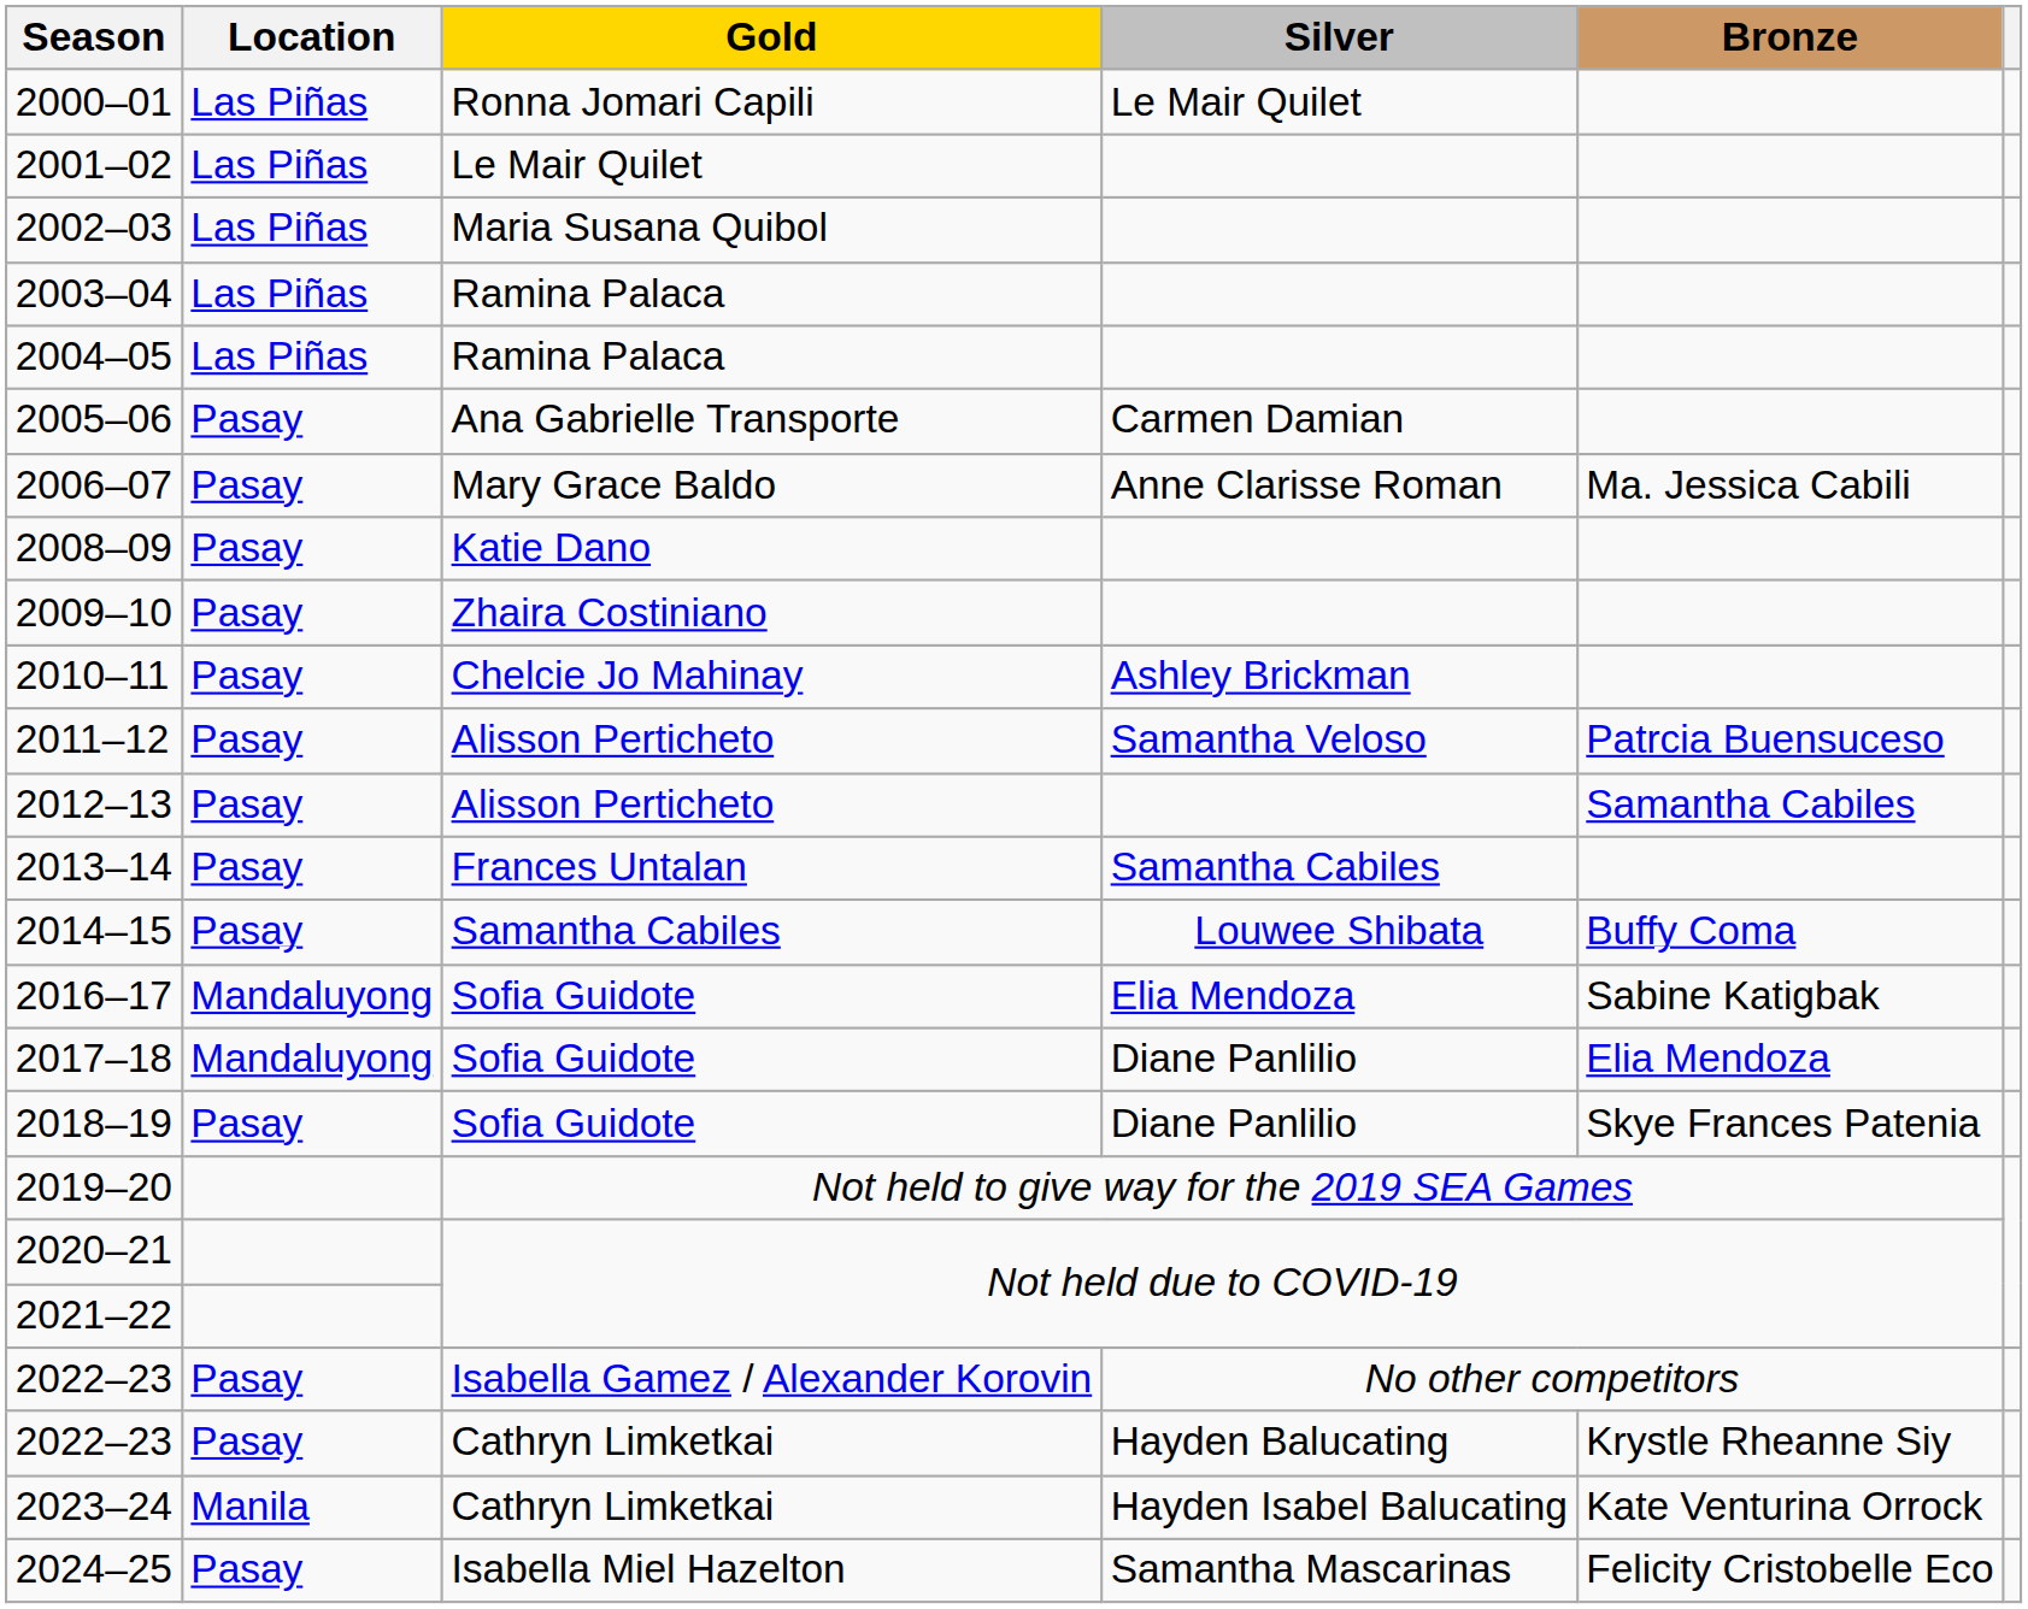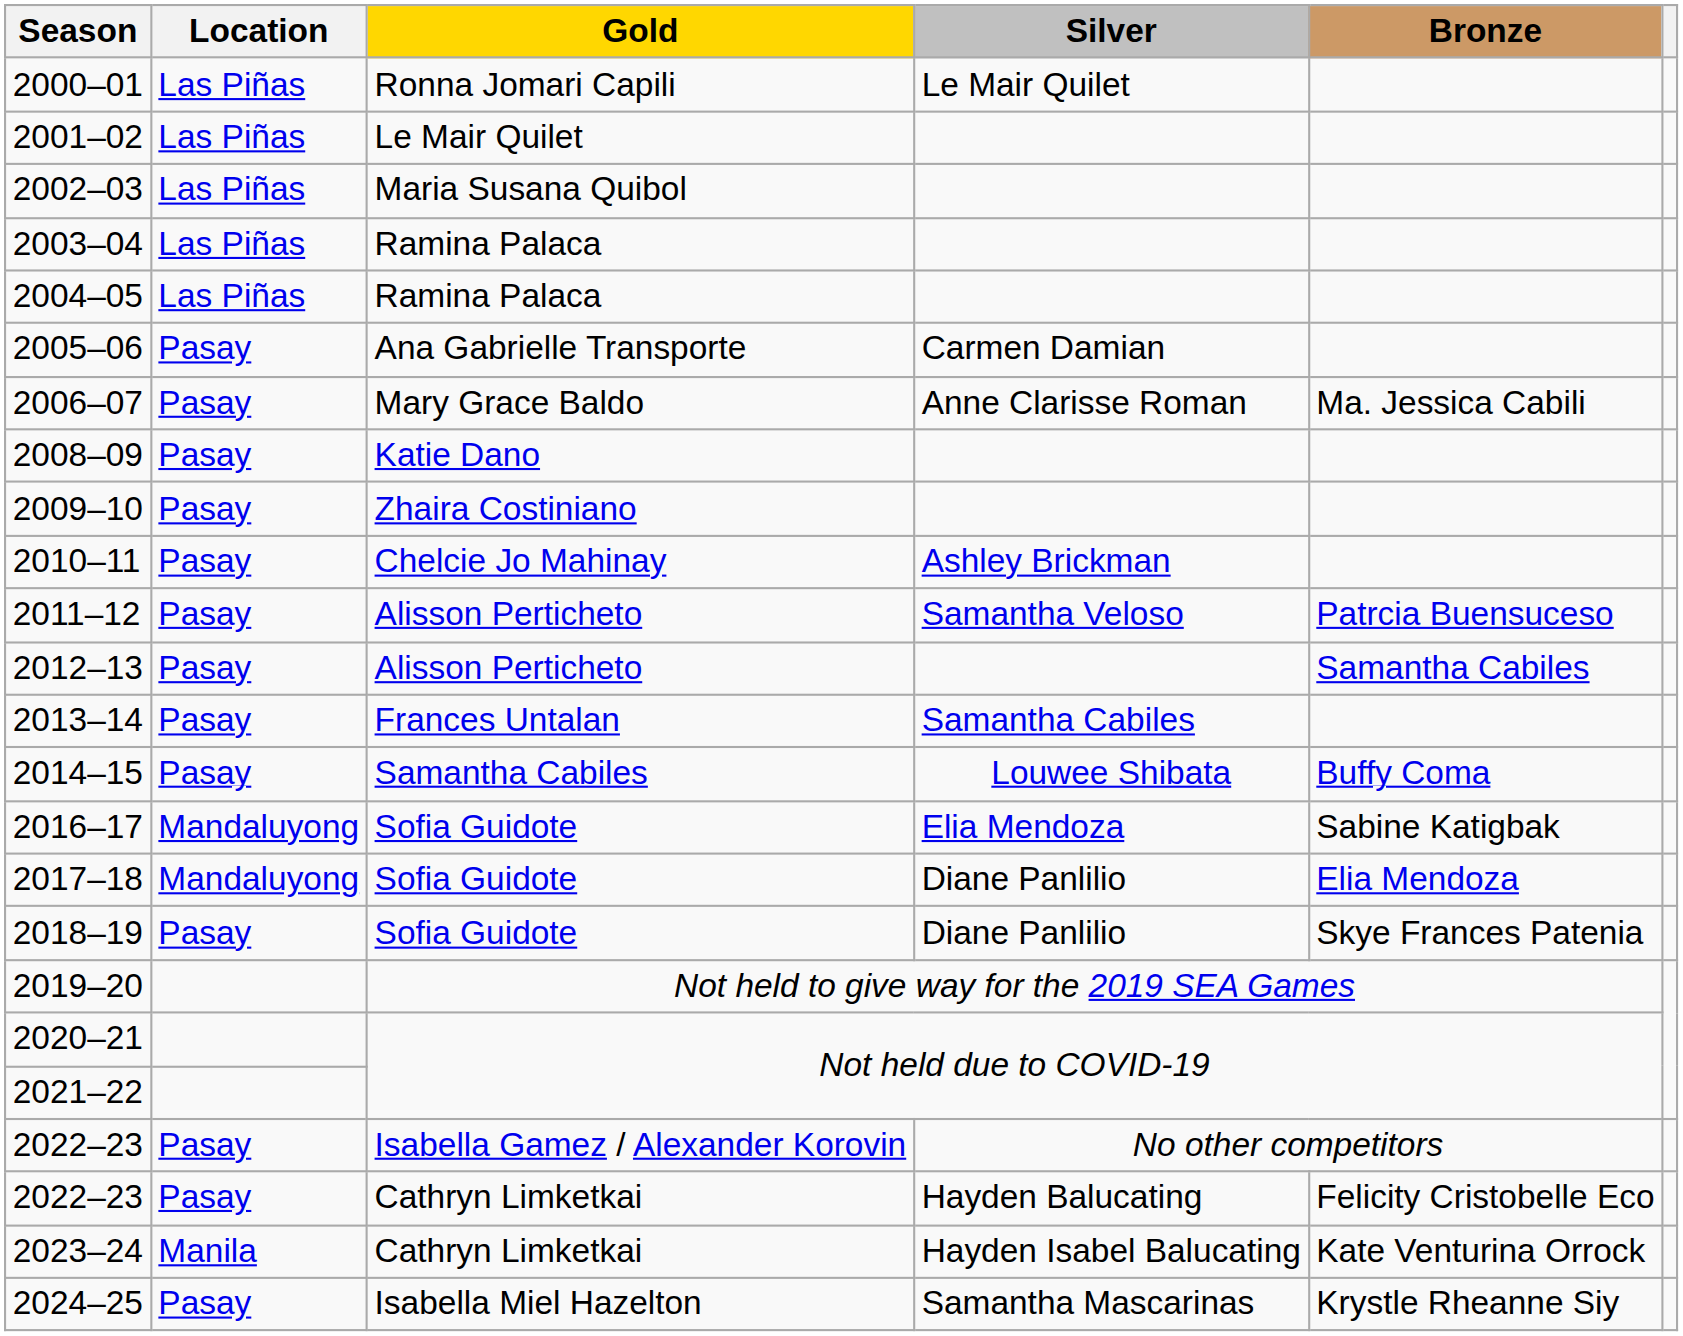 <table class="wikitable">
 <tr>
 <th>Season</th>
 <th>Location</th>
 <td align=center bgcolor=gold><strong>Gold</strong></td>
 <td align=center bgcolor=silver><strong>Silver</strong></td>
 <td align=center bgcolor=cc9966><strong>Bronze</strong></td>
 <th></th>
 </tr>
 <tr>
 <td>2000–01</td>
 <td><a href='#'>Las Piñas</a></td>
 <td>Ronna Jomari Capili</td>
 <td>Le Mair Quilet</td>
 <td></td>
 <td></td>
 </tr>
 <tr>
 <td>2001–02</td>
 <td><a href='#'>Las Piñas</a></td>
 <td>Le Mair Quilet</td>
 <td></td>
 <td></td>
 <td></td>
 </tr>
 <tr>
 <td>2002–03</td>
 <td><a href='#'>Las Piñas</a></td>
 <td>Maria Susana Quibol</td>
 <td></td>
 <td></td>
 <td></td>
 </tr>
 <tr>
 <td>2003–04</td>
 <td><a href='#'>Las Piñas</a></td>
 <td>Ramina Palaca</td>
 <td></td>
 <td></td>
 <td></td>
 </tr>
 <tr>
 <td>2004–05</td>
 <td><a href='#'>Las Piñas</a></td>
 <td>Ramina Palaca</td>
 <td></td>
 <td></td>
 <td></td>
 </tr>
 <tr>
 <td>2005–06</td>
 <td><a href='#'>Pasay</a></td>
 <td>Ana Gabrielle Transporte</td>
 <td>Carmen Damian</td>
 <td></td>
 <td></td>
 </tr>
 <tr>
 <td>2006–07</td>
 <td><a href='#'>Pasay</a></td>
 <td>Mary Grace Baldo</td>
 <td>Anne Clarisse Roman</td>
 <td>Ma. Jessica Cabili</td>
 <td></td>
 </tr>
 <tr>
 <td>2008–09</td>
 <td><a href='#'>Pasay</a></td>
 <td><a href='#'>Katie Dano</a></td>
 <td></td>
 <td></td>
 <td></td>
 </tr>
 <tr>
 <td>2009–10</td>
 <td><a href='#'>Pasay</a></td>
 <td><a href='#'>Zhaira Costiniano</a></td>
 <td></td>
 <td></td>
 <td></td>
 </tr>
 <tr>
 <td>2010–11</td>
 <td><a href='#'>Pasay</a></td>
 <td><a href='#'>Chelcie Jo Mahinay</a></td>
 <td><a href='#'>Ashley Brickman</a></td>
 <td></td>
 <td></td>
 </tr>
 <tr>
 <td>2011–12</td>
 <td><a href='#'>Pasay</a></td>
 <td><a href='#'>Alisson Perticheto</a></td>
 <td><a href='#'>Samantha Veloso</a></td>
 <td><a href='#'>Patrcia Buensuceso</a></td>
 <td></td>
 </tr>
 <tr>
 <td>2012–13</td>
 <td><a href='#'>Pasay</a></td>
 <td><a href='#'>Alisson Perticheto</a></td>
 <td></td>
 <td><a href='#'>Samantha Cabiles</a></td>
 <td></td>
 </tr>
 <tr>
 <td>2013–14</td>
 <td><a href='#'>Pasay</a></td>
 <td><a href='#'>Frances Untalan</a></td>
 <td><a href='#'>Samantha Cabiles</a></td>
 <td></td>
 <td></td>
 </tr>
 <tr>
 <td>2014–15</td>
 <td><a href='#'>Pasay</a></td>
 <td><a href='#'>Samantha Cabiles</a></td>
 <td align="center"><a href='#'>Louwee Shibata</a></td>
 <td><a href='#'>Buffy Coma</a></td>
 <td></td>
 </tr>
 <tr>
 <td>2016–17</td>
 <td><a href='#'>Mandaluyong</a></td>
 <td><a href='#'>Sofia Guidote</a></td>
 <td><a href='#'>Elia Mendoza</a></td>
 <td>Sabine Katigbak</td>
 <td></td>
 </tr>
 <tr>
 <td>2017–18</td>
 <td><a href='#'>Mandaluyong</a></td>
 <td><a href='#'>Sofia Guidote</a></td>
 <td>Diane Panlilio</td>
 <td><a href='#'>Elia Mendoza</a></td>
 <td></td>
 </tr>
 <tr>
 <td>2018–19</td>
 <td><a href='#'>Pasay</a></td>
 <td><a href='#'>Sofia Guidote</a></td>
 <td>Diane Panlilio</td>
 <td>Skye Frances Patenia</td>
 <td></td>
 </tr>
 <tr>
 <td>2019–20</td>
 <td></td>
 <td colspan=3 align=center><em>Not held to give way for the <a href='#'>2019 SEA Games</a></em></td>
 <td rowspan=3></td>
 </tr>
 <tr>
 <td>2020–21</td>
 <td></td>
 <td colspan=3 align=center rowspan=2><em>Not held due to COVID-19</em></td>
 </tr>
 <tr>
 <td>2021–22</td>
 <td></td>
 </tr>
 <tr>
 <td>2022–23</td>
 <td><a href='#'>Pasay</a></td>
 <td><a href='#'>Isabella Gamez</a> / <a href='#'>Alexander Korovin</a></td>
 <td colspan=2 align=center><em>No other competitors</em></td>
 <td></td>
 </tr>
 <tr>
 <td>2022–23</td>
 <td><a href='#'>Pasay</a></td>
 <td>Cathryn Limketkai</td>
 <td>Hayden Balucating</td>
-<td>Krystle Rheanne Siy</td>
+<td>Felicity Cristobelle Eco</td>
 <td></td>
 </tr>
 <tr>
 <td>2023–24</td>
 <td><a href='#'>Manila</a></td>
 <td>Cathryn Limketkai</td>
 <td>Hayden Isabel Balucating</td>
 <td>Kate Venturina Orrock</td>
 <td></td>
 </tr>
 <tr>
 <td>2024–25</td>
 <td><a href='#'>Pasay</a></td>
 <td>Isabella Miel Hazelton</td>
 <td>Samantha Mascarinas</td>
-<td>Felicity Cristobelle Eco</td>
+<td>Krystle Rheanne Siy</td>
 <td></td>
 </tr>
 </table>
